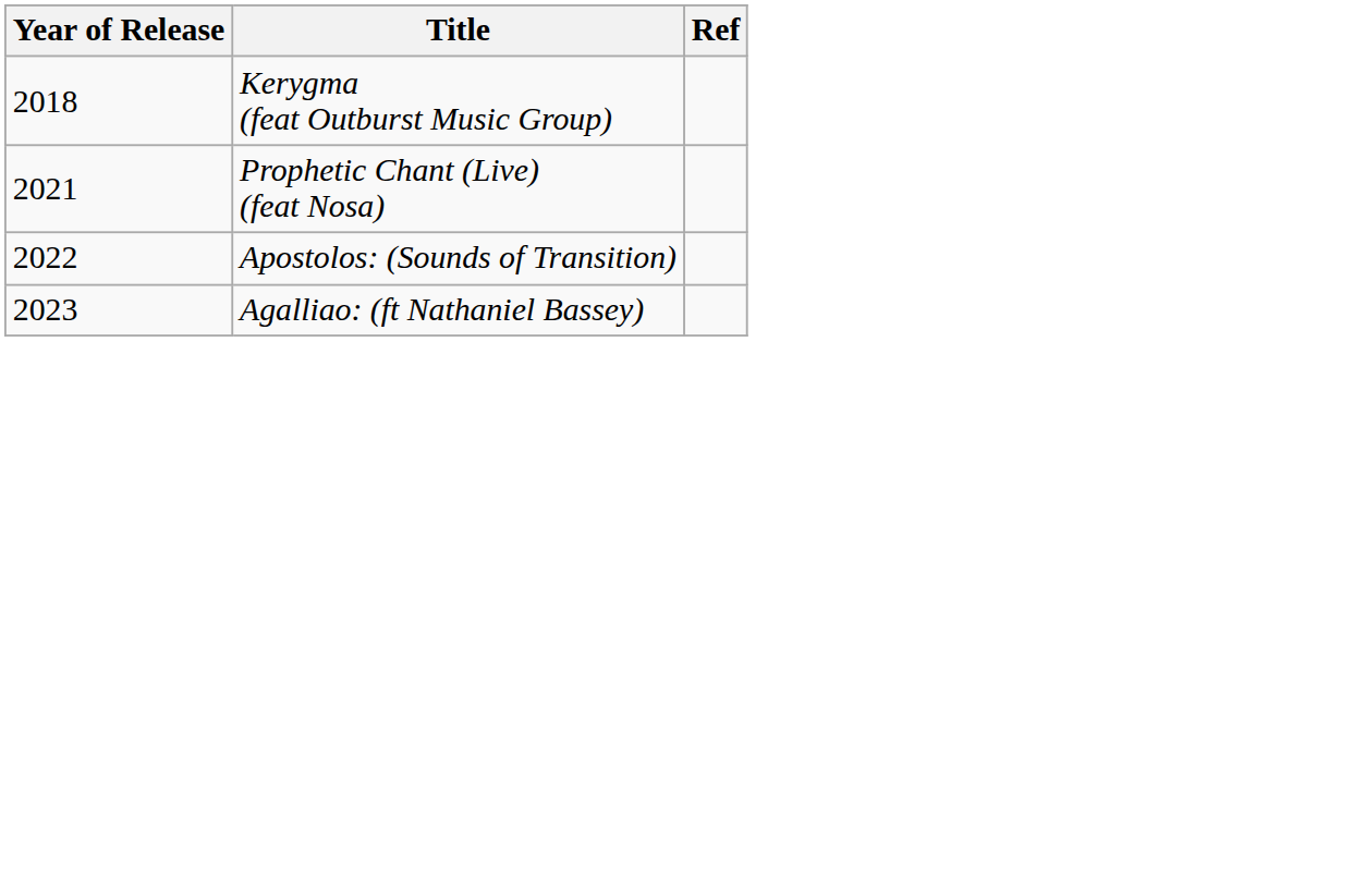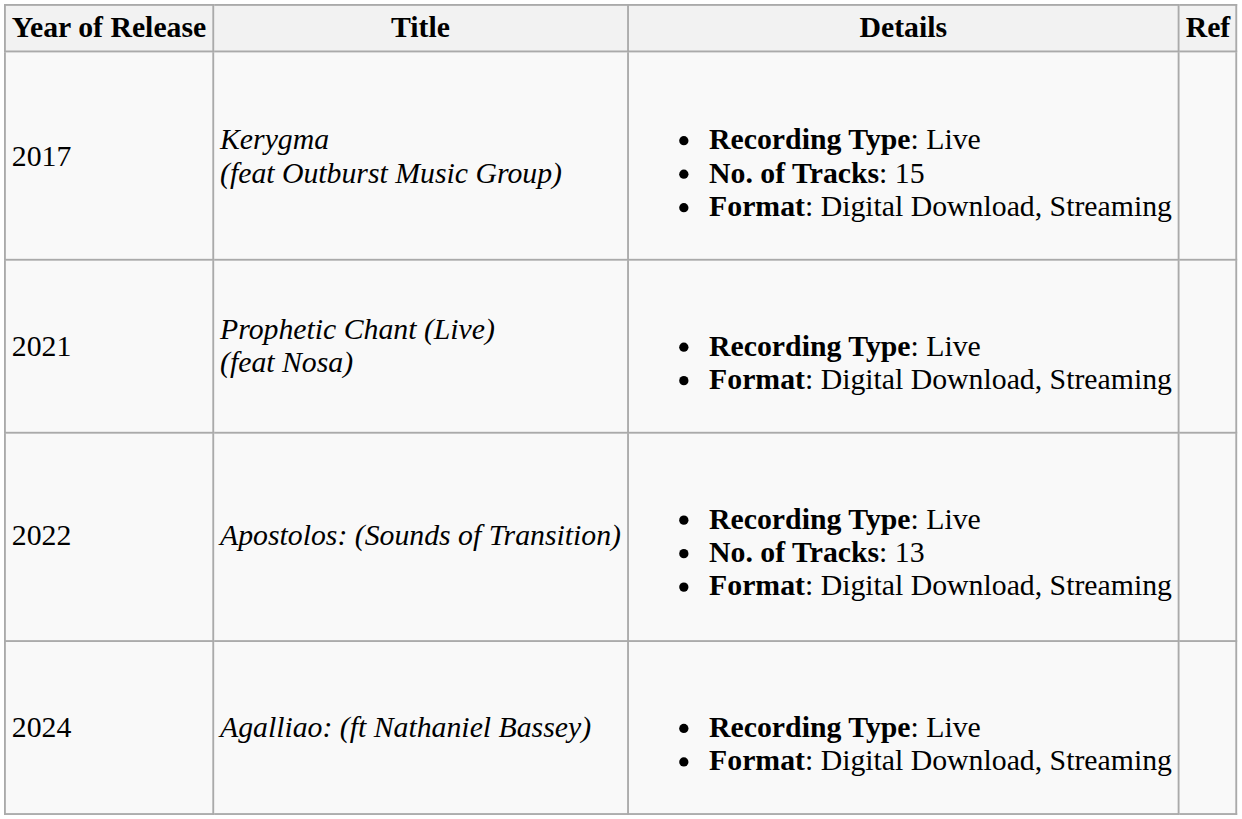 <table class="wikitable">
 <tr>
 <th>Year of Release</th>
 <th>Title</th>
+<th>Details</th>
 <th>Ref</th>
 </tr>
 <tr>
-<td>2018</td>
+<td>2017</td>
 <td><em>Kerygma</em><br><em>(feat Outburst Music Group)</em></td>
+<td><br><ul><li><strong>Recording Type</strong>: Live</li><li><strong>No. of Tracks</strong>: 15</li><li><strong>Format</strong>: Digital Download, Streaming</li></ul></td>
 <td></td>
 </tr>
 <tr>
 <td>2021</td>
 <td><em>Prophetic Chant (Live)</em><br><em>(feat Nosa)</em></td>
+<td><br><ul><li><strong>Recording Type</strong>: Live</li><li><strong>Format</strong>: Digital Download, Streaming</li></ul></td>
 <td></td>
 </tr>
 <tr>
 <td>2022</td>
 <td><em>Apostolos: (Sounds of Transition)</em></td>
+<td><br><ul><li><strong>Recording Type</strong>: Live</li><li><strong>No. of Tracks</strong>: 13</li><li><strong>Format</strong>: Digital Download, Streaming</li></ul></td>
 <td></td>
 </tr>
 <tr>
-<td>2023</td>
+<td>2024</td>
 <td><em>Agalliao: (ft Nathaniel Bassey)</em></td>
+<td><br><ul><li><strong>Recording Type</strong>: Live</li><li><strong>Format</strong>: Digital Download, Streaming</li></ul></td>
 <td></td>
 </tr>
 </table>
